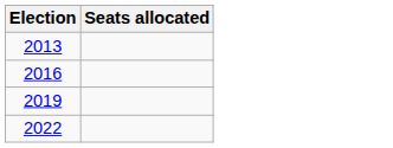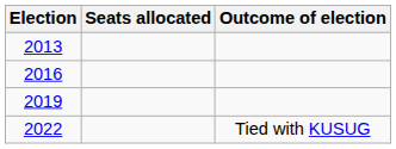 <table class=wikitable style="text-align:center;">
 <tr>
 <th>Election</th>
 <th>Seats allocated</th>
+<th>Outcome of election</th>
 </tr>
 <tr>
 <td><a href='#'>2013</a></td>
+<td></td>
 <td></td>
 </tr>
 <tr>
 <td><a href='#'>2016</a></td>
 <td></td>
+<td></td>
 </tr>
 <tr>
 <td><a href='#'>2019</a></td>
+<td></td>
 <td></td>
 </tr>
 <tr>
 <td><a href='#'>2022</a></td>
 <td></td>
+<td>Tied with <a href='#'>KUSUG</a></td>
 </tr>
 </table>
